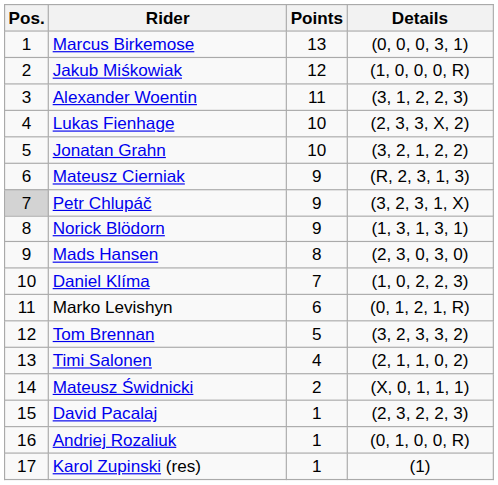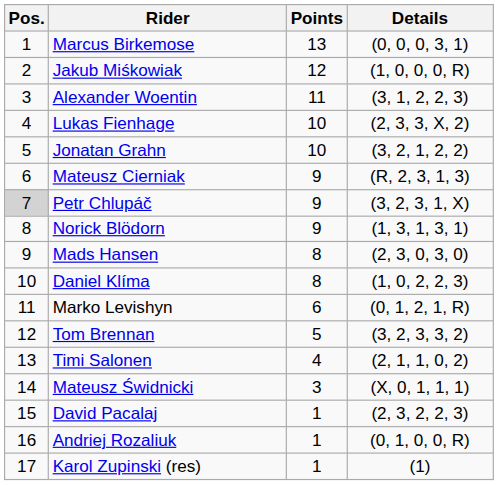 <table class=wikitable style="font-size:93%;">
 <tr>
 <th width=25px>Pos.</th>
 <th width=200px>Rider</th>
 <th width=40px>Points</th>
 <th width=120px>Details</th>
 </tr>
 <tr align=center>
 <td>1</td>
 <td align=left> <a href='#'>Marcus Birkemose</a></td>
 <td>13</td>
 <td>(0, 0, 0, 3, 1)</td>
 </tr>
 <tr align=center>
 <td>2</td>
 <td align=left> <a href='#'>Jakub Miśkowiak</a></td>
 <td>12</td>
 <td>(1, 0, 0, 0, R)</td>
 </tr>
 <tr align=center>
 <td>3</td>
 <td align=left> <a href='#'>Alexander Woentin</a></td>
 <td>11</td>
 <td>(3, 1, 2, 2, 3)</td>
 </tr>
 <tr align=center>
 <td>4</td>
 <td align=left> <a href='#'>Lukas Fienhage</a></td>
 <td>10</td>
 <td>(2, 3, 3, X, 2)</td>
 </tr>
 <tr align=center>
 <td>5</td>
 <td align=left> <a href='#'>Jonatan Grahn</a></td>
 <td>10</td>
 <td>(3, 2, 1, 2, 2)</td>
 </tr>
 <tr align=center>
 <td>6</td>
 <td align=left> <a href='#'>Mateusz Cierniak</a></td>
 <td>9</td>
 <td>(R, 2, 3, 1, 3)</td>
 </tr>
 <tr align=center>
 <td style="background: lightgrey;">7</td>
 <td align=left> <a href='#'>Petr Chlupáč</a></td>
 <td>9</td>
 <td>(3, 2, 3, 1, X)</td>
 </tr>
 <tr align=center>
 <td>8</td>
 <td align=left> <a href='#'>Norick Blödorn</a></td>
 <td>9</td>
 <td>(1, 3, 1, 3, 1)</td>
 </tr>
 <tr align=center>
 <td>9</td>
 <td align=left> <a href='#'>Mads Hansen</a></td>
 <td>8</td>
 <td>(2, 3, 0, 3, 0)</td>
 </tr>
 <tr align=center>
 <td>10</td>
 <td align=left> <a href='#'>Daniel Klíma</a></td>
-<td>7</td>
+<td>8</td>
 <td>(1, 0, 2, 2, 3)</td>
 </tr>
 <tr align=center>
 <td>11</td>
 <td align=left> Marko Levishyn</td>
 <td>6</td>
 <td>(0, 1, 2, 1, R)</td>
 </tr>
 <tr align=center>
 <td>12</td>
 <td align=left> <a href='#'>Tom Brennan</a></td>
 <td>5</td>
 <td>(3, 2, 3, 3, 2)</td>
 </tr>
 <tr align=center>
 <td>13</td>
 <td align=left> <a href='#'>Timi Salonen</a></td>
 <td>4</td>
 <td>(2, 1, 1, 0, 2)</td>
 </tr>
 <tr align=center>
 <td>14</td>
 <td align=left> <a href='#'>Mateusz Świdnicki</a></td>
-<td>2</td>
+<td>3</td>
 <td>(X, 0, 1, 1, 1)</td>
 </tr>
 <tr align=center>
 <td>15</td>
 <td align=left> <a href='#'>David Pacalaj</a></td>
 <td>1</td>
 <td>(2, 3, 2, 2, 3)</td>
 </tr>
 <tr align=center>
 <td>16</td>
 <td align=left> <a href='#'>Andriej Rozaliuk</a></td>
 <td>1</td>
 <td>(0, 1, 0, 0, R)</td>
 </tr>
 <tr align=center>
 <td>17</td>
 <td align=left> <a href='#'>Karol Zupinski</a> (res)</td>
 <td>1</td>
 <td>(1)</td>
 </tr>
 </table>
